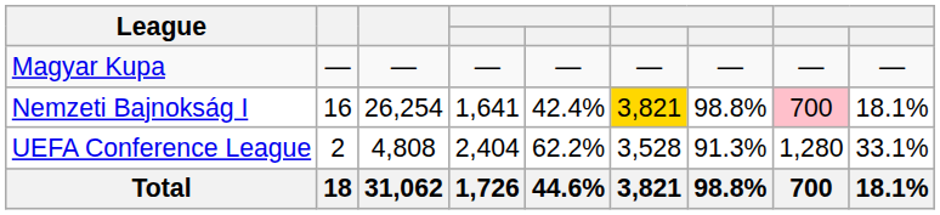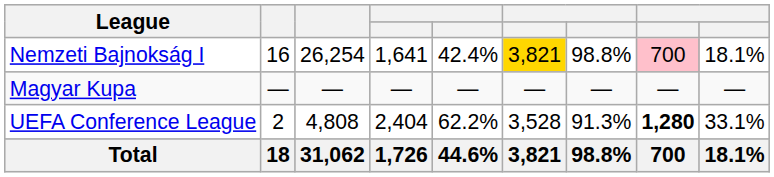 <table class="wikitable sortable sticky-header zebra" style="text-align:center; font-size:85%;">
 <tr>
 <th rowspan="2">League</th>
 <th rowspan="2"></th>
 <th rowspan="2"></th>
 <th colspan="2"></th>
 <th colspan="2"></th>
 <th colspan="2"></th>
 </tr>
 <tr>
 <th></th>
 <th></th>
 <th></th>
 <th></th>
 <th></th>
 <th></th>
 </tr>
+<tr bgcolor="white">
+<td align=left><a href='#'>Nemzeti Bajnokság I</a></td>
+<td>16</td>
+<td>26,254</td>
+<td>1,641</td>
+<td>42.4%</td>
+<td style="background-color: gold;">3,821</td>
+<td>98.8%</td>
+<td style="background-color: pink;">700</td>
+<td>18.1%</td>
+</tr>
 <tr>
 <td align=left><a href='#'>Magyar Kupa</a></td>
 <td>—</td>
 <td>—</td>
 <td>—</td>
 <td>—</td>
 <td>—</td>
 <td>—</td>
 <td>—</td>
 <td>—</td>
 </tr>
 <tr bgcolor="white">
-<td align=left><a href='#'>Nemzeti Bajnokság I</a></td>
-<td>16</td>
-<td>26,254</td>
-<td>1,641</td>
-<td>42.4%</td>
-<td style="background-color: gold;">3,821</td>
-<td>98.8%</td>
-<td style="background-color: pink;">700</td>
-<td>18.1%</td>
-</tr>
-<tr bgcolor="white">
 <td align=left><a href='#'>UEFA Conference League</a></td>
 <td>2</td>
 <td>4,808</td>
 <td>2,404</td>
 <td>62.2%</td>
 <td>3,528</td>
 <td>91.3%</td>
-<td>1,280</td>
+<td><strong>1,280</strong></td>
 <td>33.1%</td>
 </tr>
 <tr>
 <th>Total</th>
 <th>18</th>
 <th>31,062</th>
 <th>1,726</th>
 <th>44.6%</th>
 <th>3,821</th>
 <th>98.8%</th>
 <th>700</th>
 <th>18.1%</th>
 </tr>
 </table>
